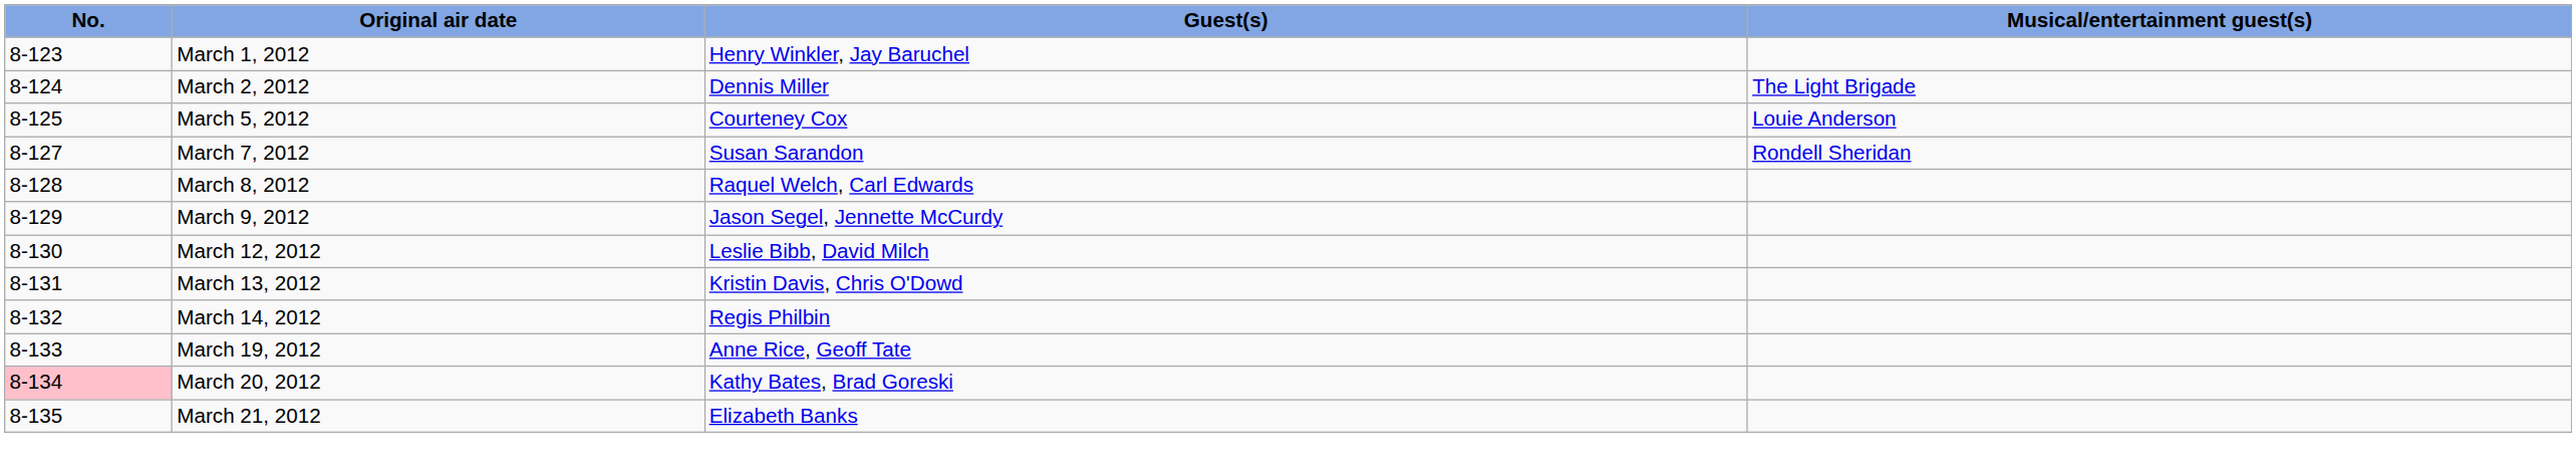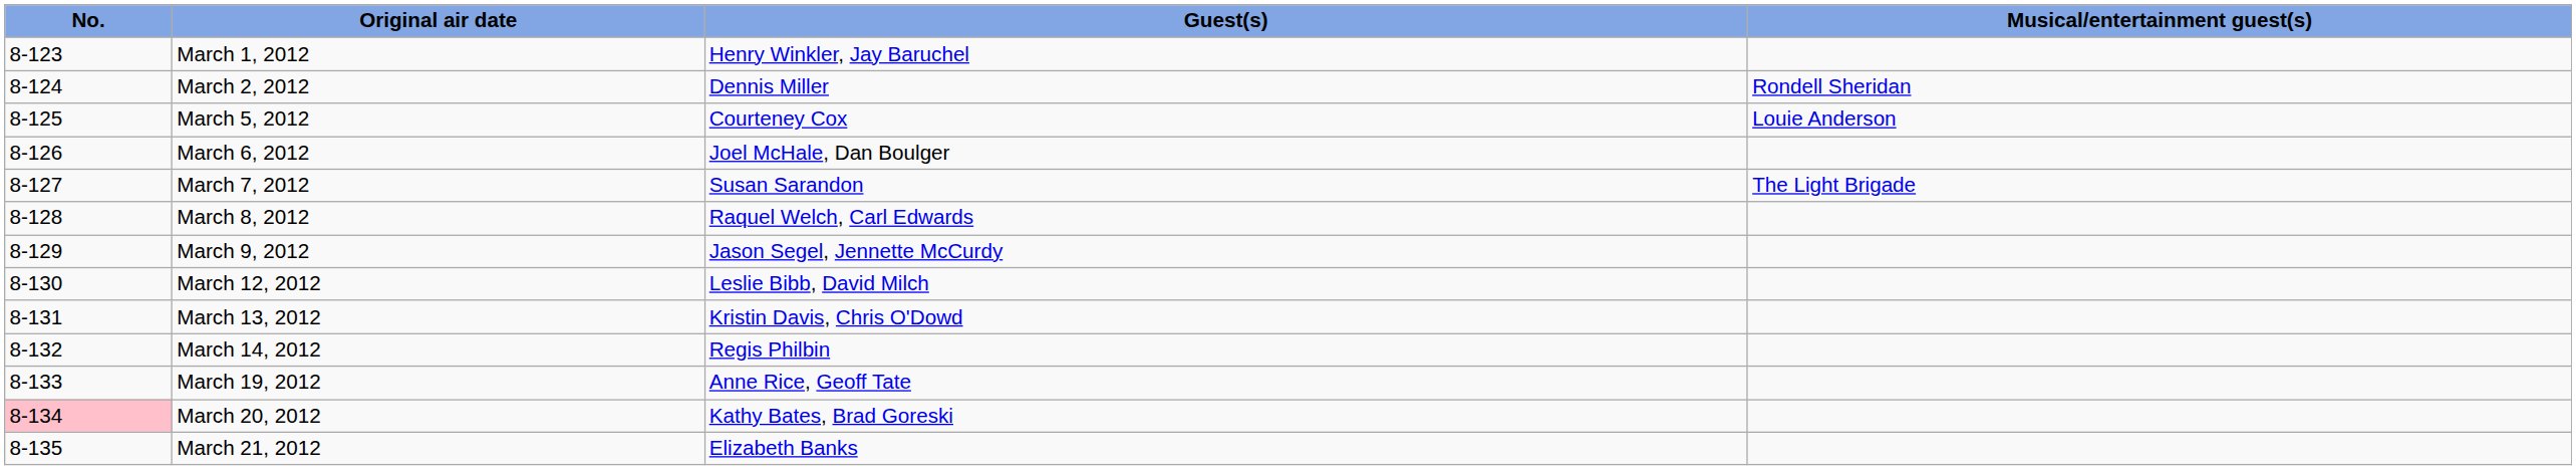 <table class="wikitable plainrowheaders" style="width:100%;">
 <tr>
 <th style="width:50px; background:#81a6e3;">No.</th>
 <th style="width:175px; background:#81a6e3;">Original air date</th>
 <th style="width:350px; background:#81a6e3;">Guest(s)</th>
 <th style="width:275px; background:#81a6e3;">Musical/entertainment guest(s)</th>
 </tr>
 <tr>
 <td>8-123</td>
 <td>March 1, 2012</td>
 <td><a href='#'>Henry Winkler</a>, <a href='#'>Jay Baruchel</a></td>
 <td></td>
 </tr>
 <tr>
 <td>8-124</td>
 <td>March 2, 2012</td>
 <td><a href='#'>Dennis Miller</a></td>
-<td><a href='#'>The Light Brigade</a></td>
+<td><a href='#'>Rondell Sheridan</a></td>
 </tr>
 <tr>
 <td>8-125</td>
 <td>March 5, 2012</td>
 <td><a href='#'>Courteney Cox</a></td>
 <td><a href='#'>Louie Anderson</a></td>
 </tr>
 <tr>
+<td>8-126</td>
+<td>March 6, 2012</td>
+<td><a href='#'>Joel McHale</a>, Dan Boulger</td>
+<td></td>
+</tr>
+<tr>
 <td>8-127</td>
 <td>March 7, 2012</td>
 <td><a href='#'>Susan Sarandon</a></td>
-<td><a href='#'>Rondell Sheridan</a></td>
+<td><a href='#'>The Light Brigade</a></td>
 </tr>
 <tr>
 <td>8-128</td>
 <td>March 8, 2012</td>
 <td><a href='#'>Raquel Welch</a>, <a href='#'>Carl Edwards</a></td>
 <td></td>
 </tr>
 <tr>
 <td>8-129</td>
 <td>March 9, 2012</td>
 <td><a href='#'>Jason Segel</a>, <a href='#'>Jennette McCurdy</a></td>
 <td></td>
 </tr>
 <tr>
 <td>8-130</td>
 <td>March 12, 2012</td>
 <td><a href='#'>Leslie Bibb</a>, <a href='#'>David Milch</a></td>
 <td></td>
 </tr>
 <tr>
 <td>8-131</td>
 <td>March 13, 2012</td>
 <td><a href='#'>Kristin Davis</a>, <a href='#'>Chris O'Dowd</a></td>
 <td></td>
 </tr>
 <tr>
 <td>8-132</td>
 <td>March 14, 2012</td>
 <td><a href='#'>Regis Philbin</a></td>
 <td></td>
 </tr>
 <tr>
 <td>8-133</td>
 <td>March 19, 2012</td>
 <td><a href='#'>Anne Rice</a>, <a href='#'>Geoff Tate</a></td>
 <td></td>
 </tr>
 <tr>
 <td style="background: pink;">8-134</td>
 <td>March 20, 2012</td>
 <td><a href='#'>Kathy Bates</a>, <a href='#'>Brad Goreski</a></td>
 <td></td>
 </tr>
 <tr>
 <td>8-135</td>
 <td>March 21, 2012</td>
 <td><a href='#'>Elizabeth Banks</a></td>
 <td></td>
 </tr>
 </table>
